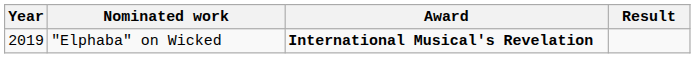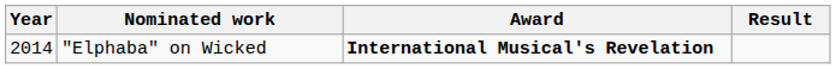 <table class="wikitable">
 <tr>
 <th>Year</th>
 <th width="200">Nominated work</th>
 <th width="275">Award</th>
 <th width="65">Result</th>
 </tr>
 <tr>
-<td>2019</td>
+<td>2014</td>
 <td>"Elphaba" on Wicked</td>
 <td><strong>International Musical's Revelation</strong></td>
 <td></td>
 </tr>
 </table>
